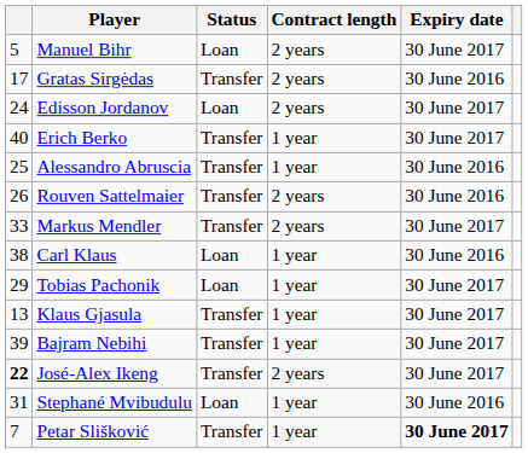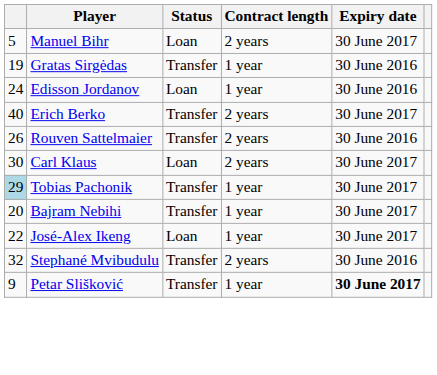 <table class="wikitable">
 <tr>
 <th></th>
 <th>Player</th>
 <th>Status</th>
 <th>Contract length</th>
 <th>Expiry date</th>
 <th></th>
 </tr>
 <tr>
 <td>5</td>
 <td><a href='#'>Manuel Bihr</a></td>
 <td>Loan</td>
 <td>2 years</td>
 <td>30 June 2017</td>
 <td></td>
 </tr>
 <tr>
-<td>17</td>
+<td>19</td>
 <td><a href='#'>Gratas Sirgėdas</a></td>
 <td>Transfer</td>
-<td>2 years</td>
+<td>1 year</td>
 <td>30 June 2016</td>
 <td></td>
 </tr>
 <tr>
 <td>24</td>
 <td><a href='#'>Edisson Jordanov</a></td>
 <td>Loan</td>
-<td>2 years</td>
-<td>30 June 2017</td>
+<td>1 year</td>
+<td>30 June 2016</td>
 <td></td>
 </tr>
 <tr>
 <td>40</td>
 <td><a href='#'>Erich Berko</a></td>
 <td>Transfer</td>
-<td>1 year</td>
+<td>2 years</td>
 <td>30 June 2017</td>
-<td></td>
-</tr>
-<tr>
-<td>25</td>
-<td><a href='#'>Alessandro Abruscia</a></td>
-<td>Transfer</td>
-<td>1 year</td>
-<td>30 June 2016</td>
 <td></td>
 </tr>
 <tr>
 <td>26</td>
 <td><a href='#'>Rouven Sattelmaier</a></td>
 <td>Transfer</td>
 <td>2 years</td>
 <td>30 June 2016</td>
 <td></td>
 </tr>
 <tr>
-<td>33</td>
-<td><a href='#'>Markus Mendler</a></td>
-<td>Transfer</td>
+<td>30</td>
+<td><a href='#'>Carl Klaus</a></td>
+<td>Loan</td>
 <td>2 years</td>
 <td>30 June 2017</td>
 <td></td>
 </tr>
 <tr>
-<td>38</td>
-<td><a href='#'>Carl Klaus</a></td>
-<td>Loan</td>
-<td>1 year</td>
-<td>30 June 2016</td>
-<td></td>
-</tr>
-<tr>
-<td>29</td>
+<td style="background: lightblue;">29</td>
 <td><a href='#'>Tobias Pachonik</a></td>
-<td>Loan</td>
-<td>1 year</td>
-<td>30 June 2017</td>
-<td></td>
-</tr>
-<tr>
-<td>13</td>
-<td><a href='#'>Klaus Gjasula</a></td>
 <td>Transfer</td>
 <td>1 year</td>
 <td>30 June 2017</td>
 <td></td>
 </tr>
 <tr>
-<td>39</td>
+<td>20</td>
 <td><a href='#'>Bajram Nebihi</a></td>
 <td>Transfer</td>
 <td>1 year</td>
 <td>30 June 2017</td>
 <td></td>
 </tr>
 <tr>
-<td><strong>22</strong></td>
+<td>22</td>
 <td><a href='#'>José-Alex Ikeng</a></td>
-<td>Transfer</td>
-<td>2 years</td>
+<td>Loan</td>
+<td>1 year</td>
 <td>30 June 2017</td>
 <td></td>
 </tr>
 <tr>
-<td>31</td>
+<td>32</td>
 <td><a href='#'>Stephané Mvibudulu</a></td>
-<td>Loan</td>
-<td>1 year</td>
+<td>Transfer</td>
+<td>2 years</td>
 <td>30 June 2016</td>
 <td></td>
 </tr>
 <tr>
-<td>7</td>
+<td>9</td>
 <td><a href='#'>Petar Slišković</a></td>
 <td>Transfer</td>
 <td>1 year</td>
 <td><strong>30 June 2017</strong></td>
 <td></td>
 </tr>
 </table>
